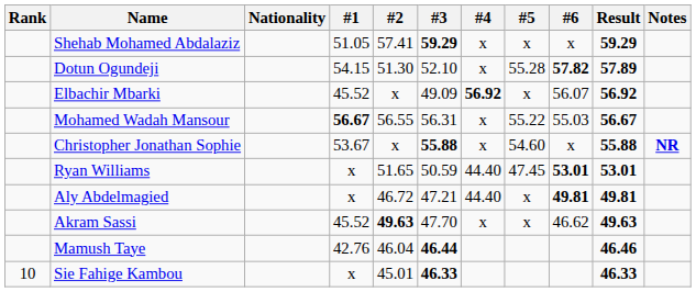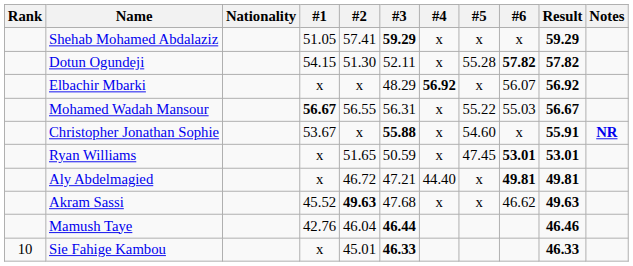 <table class="wikitable sortable" style="text-align:center">
 <tr>
 <th>Rank</th>
 <th>Name</th>
 <th>Nationality</th>
 <th>#1</th>
 <th>#2</th>
 <th>#3</th>
 <th>#4</th>
 <th>#5</th>
 <th>#6</th>
 <th>Result</th>
 <th>Notes</th>
 </tr>
 <tr>
 <td></td>
 <td align=left><a href='#'>Shehab Mohamed Abdalaziz</a></td>
 <td align=left></td>
 <td>51.05</td>
 <td>57.41</td>
 <td><strong>59.29</strong></td>
 <td>x</td>
 <td>x</td>
 <td>x</td>
 <td><strong>59.29</strong></td>
 <td></td>
 </tr>
 <tr>
 <td></td>
 <td align=left><a href='#'>Dotun Ogundeji</a></td>
 <td align=left></td>
 <td>54.15</td>
 <td>51.30</td>
-<td>52.10</td>
+<td>52.11</td>
 <td>x</td>
 <td>55.28</td>
 <td><strong>57.82</strong></td>
-<td><strong>57.89</strong></td>
+<td><strong>57.82</strong></td>
 <td></td>
 </tr>
 <tr>
 <td></td>
 <td align=left><a href='#'>Elbachir Mbarki</a></td>
 <td align=left></td>
-<td>45.52</td>
 <td>x</td>
-<td>49.09</td>
+<td>x</td>
+<td>48.29</td>
 <td><strong>56.92</strong></td>
 <td>x</td>
 <td>56.07</td>
 <td><strong>56.92</strong></td>
 <td></td>
 </tr>
 <tr>
 <td></td>
 <td align=left><a href='#'>Mohamed Wadah Mansour</a></td>
 <td align=left></td>
 <td><strong>56.67</strong></td>
 <td>56.55</td>
 <td>56.31</td>
 <td>x</td>
 <td>55.22</td>
 <td>55.03</td>
 <td><strong>56.67</strong></td>
 <td></td>
 </tr>
 <tr>
 <td></td>
 <td align=left><a href='#'>Christopher Jonathan Sophie</a></td>
 <td align=left></td>
 <td>53.67</td>
 <td>x</td>
 <td><strong>55.88</strong></td>
 <td>x</td>
 <td>54.60</td>
 <td>x</td>
-<td><strong>55.88</strong></td>
+<td><strong>55.91</strong></td>
 <td><strong><a href='#'>NR</a></strong></td>
 </tr>
 <tr>
 <td></td>
 <td align=left><a href='#'>Ryan Williams</a></td>
 <td align=left></td>
 <td>x</td>
 <td>51.65</td>
 <td>50.59</td>
-<td>44.40</td>
+<td>x</td>
 <td>47.45</td>
 <td><strong>53.01</strong></td>
 <td><strong>53.01</strong></td>
 <td></td>
 </tr>
 <tr>
 <td></td>
 <td align=left><a href='#'>Aly Abdelmagied</a></td>
 <td align=left></td>
 <td>x</td>
 <td>46.72</td>
 <td>47.21</td>
 <td>44.40</td>
 <td>x</td>
 <td><strong>49.81</strong></td>
 <td><strong>49.81</strong></td>
 <td></td>
 </tr>
 <tr>
 <td></td>
 <td align=left><a href='#'>Akram Sassi</a></td>
 <td align=left></td>
 <td>45.52</td>
 <td><strong>49.63</strong></td>
-<td>47.70</td>
+<td>47.68</td>
 <td>x</td>
 <td>x</td>
 <td>46.62</td>
 <td><strong>49.63</strong></td>
 <td></td>
 </tr>
 <tr>
 <td></td>
 <td align=left><a href='#'>Mamush Taye</a></td>
 <td align=left></td>
 <td>42.76</td>
 <td>46.04</td>
 <td><strong>46.44</strong></td>
 <td></td>
 <td></td>
 <td></td>
 <td><strong>46.46</strong></td>
 <td></td>
 </tr>
 <tr>
 <td>10</td>
 <td align=left><a href='#'>Sie Fahige Kambou</a></td>
 <td align=left></td>
 <td>x</td>
 <td>45.01</td>
 <td><strong>46.33</strong></td>
 <td></td>
 <td></td>
 <td></td>
 <td><strong>46.33</strong></td>
 <td></td>
 </tr>
 </table>
